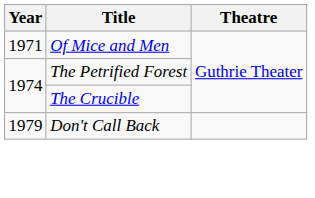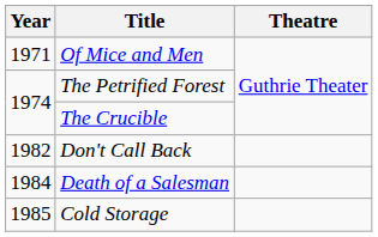 <table class="wikitable sortable">
 <tr>
 <th>Year</th>
 <th>Title</th>
 <th>Theatre</th>
 </tr>
 <tr>
 <td>1971</td>
 <td><a href='#'><em>Of Mice and Men</em></a></td>
 <td rowspan="3"><a href='#'>Guthrie Theater</a></td>
 </tr>
 <tr>
 <td rowspan="2">1974</td>
 <td data-sort-value="Petrified Forest, The"><em>The Petrified Forest</em></td>
 </tr>
 <tr>
 <td data-sort-value="Crucible, The"><em><a href='#'>The Crucible</a></em></td>
 </tr>
 <tr>
-<td>1979</td>
+<td>1982</td>
 <td><em>Don't Call Back</em></td>
 <td></td>
 </tr>
+<tr>
+<td>1984</td>
+<td><em><a href='#'>Death of a Salesman</a></em></td>
+<td></td>
+</tr>
+<tr>
+<td>1985</td>
+<td><em>Cold Storage</em></td>
+<td></td>
+</tr>
 </table>
